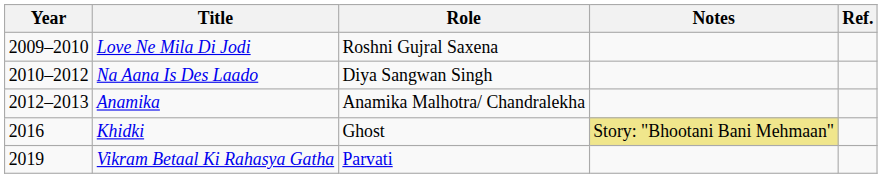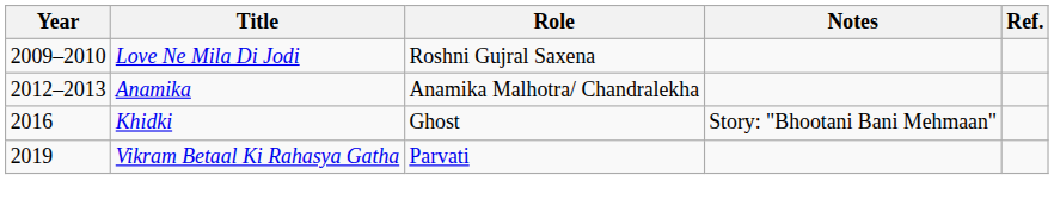 <table class="wikitable sortable">
 <tr>
 <th>Year</th>
 <th>Title</th>
 <th>Role</th>
 <th>Notes</th>
 <th>Ref.</th>
 </tr>
 <tr>
 <td>2009–2010</td>
 <td><em><a href='#'>Love Ne Mila Di Jodi</a></em></td>
 <td>Roshni Gujral Saxena</td>
 <td></td>
 <td></td>
 </tr>
 <tr>
-<td>2010–2012</td>
-<td><em><a href='#'>Na Aana Is Des Laado</a></em></td>
-<td>Diya Sangwan Singh</td>
-<td></td>
-<td></td>
-</tr>
-<tr>
 <td>2012–2013</td>
 <td><em><a href='#'>Anamika</a></em></td>
 <td>Anamika Malhotra/ Chandralekha</td>
 <td></td>
 <td></td>
 </tr>
 <tr>
 <td>2016</td>
 <td><em><a href='#'>Khidki</a></em></td>
 <td>Ghost</td>
-<td style="background: khaki;">Story: "Bhootani Bani Mehmaan"</td>
+<td>Story: "Bhootani Bani Mehmaan"</td>
 <td></td>
 </tr>
 <tr>
 <td>2019</td>
 <td><em><a href='#'>Vikram Betaal Ki Rahasya Gatha</a></em></td>
 <td><a href='#'>Parvati</a></td>
 <td></td>
 <td></td>
 </tr>
 </table>
